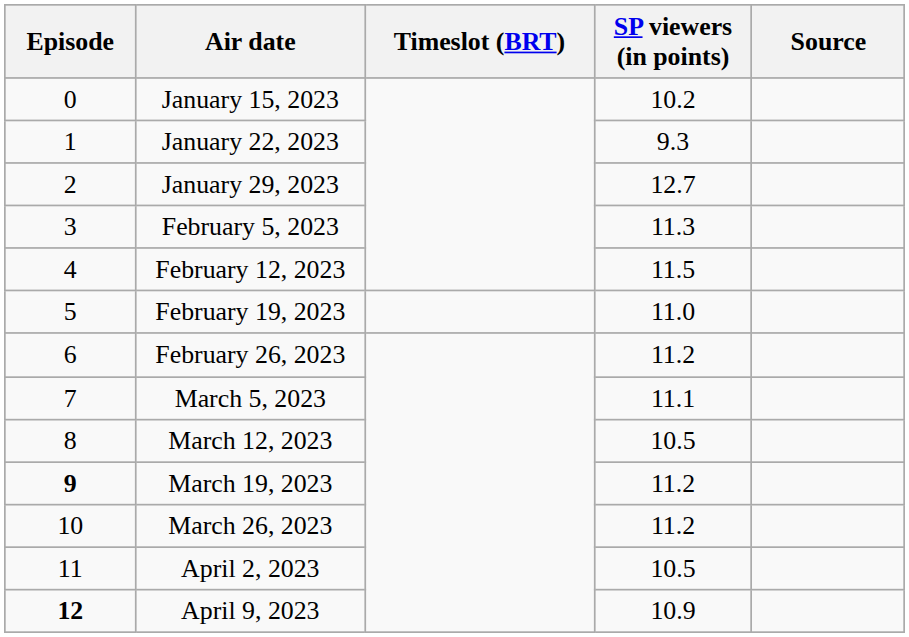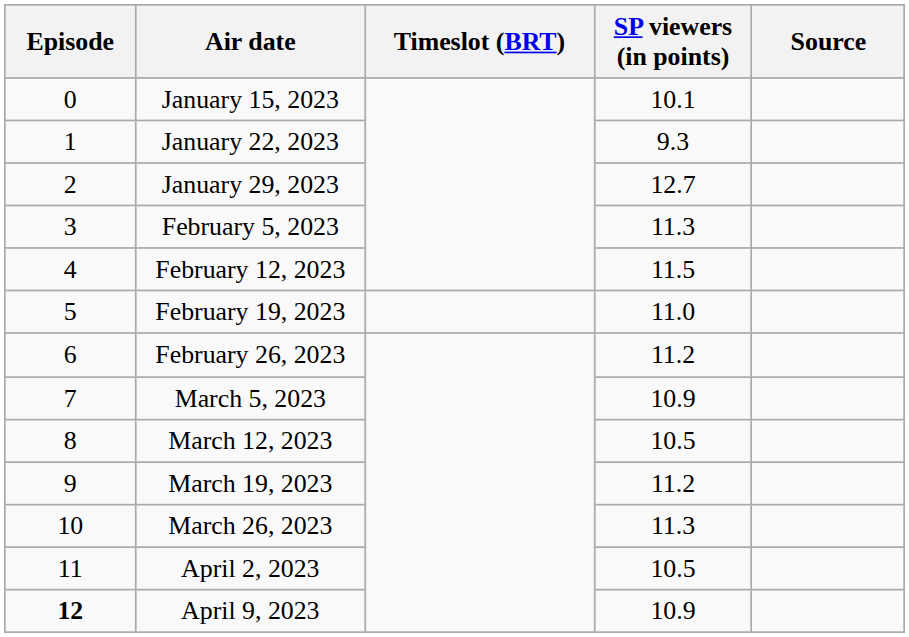 <table class="wikitable sortable" style="text-align:center; font-size:95%; width: 60%">
 <tr>
 <th width="05%">Episode</th>
 <th width="15%">Air date</th>
 <th width="15%">Timeslot (<a href='#'>BRT</a>)</th>
 <th width="10%"><a href='#'>SP</a> viewers<br>(in points)</th>
 <th width="10%">Source</th>
 </tr>
 <tr>
 <td>0</td>
 <td>January 15, 2023</td>
 <td rowspan=5></td>
-<td>10.2</td>
+<td>10.1</td>
 <td></td>
 </tr>
 <tr>
 <td>1</td>
 <td>January 22, 2023</td>
 <td>9.3</td>
 <td></td>
 </tr>
 <tr>
 <td>2</td>
 <td>January 29, 2023</td>
 <td>12.7</td>
 <td></td>
 </tr>
 <tr>
 <td>3</td>
 <td>February 5, 2023</td>
 <td>11.3</td>
 <td></td>
 </tr>
 <tr>
 <td>4</td>
 <td>February 12, 2023</td>
 <td>11.5</td>
 <td></td>
 </tr>
 <tr>
 <td>5</td>
 <td>February 19, 2023</td>
 <td></td>
 <td>11.0</td>
 <td></td>
 </tr>
 <tr>
 <td>6</td>
 <td>February 26, 2023</td>
 <td rowspan=7></td>
 <td>11.2</td>
 <td></td>
 </tr>
 <tr>
 <td>7</td>
 <td>March 5, 2023</td>
-<td>11.1</td>
+<td>10.9</td>
 <td></td>
 </tr>
 <tr>
 <td>8</td>
 <td>March 12, 2023</td>
 <td>10.5</td>
 <td></td>
 </tr>
 <tr>
-<td><strong>9</strong></td>
+<td>9</td>
 <td>March 19, 2023</td>
 <td>11.2</td>
 <td></td>
 </tr>
 <tr>
 <td>10</td>
 <td>March 26, 2023</td>
-<td>11.2</td>
+<td>11.3</td>
 <td></td>
 </tr>
 <tr>
 <td>11</td>
 <td>April 2, 2023</td>
 <td>10.5</td>
 <td></td>
 </tr>
 <tr>
 <td><strong>12</strong></td>
 <td>April 9, 2023</td>
 <td>10.9</td>
 <td></td>
 </tr>
 </table>
